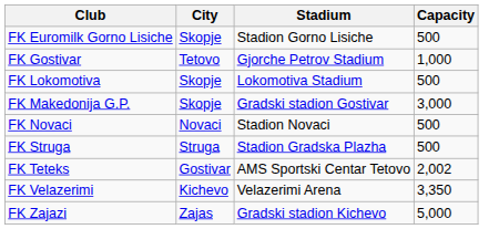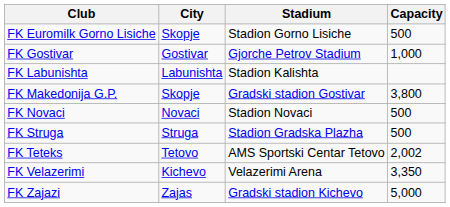 <table class="wikitable sortable">
 <tr>
 <th>Club</th>
 <th>City</th>
 <th>Stadium</th>
 <th>Capacity</th>
 </tr>
 <tr>
 <td><a href='#'>FK Euromilk Gorno Lisiche</a></td>
 <td><a href='#'>Skopje</a></td>
 <td>Stadion Gorno Lisiche</td>
 <td>500</td>
 </tr>
 <tr>
 <td><a href='#'>FK Gostivar</a></td>
-<td><a href='#'>Tetovo</a></td>
+<td><a href='#'>Gostivar</a></td>
 <td><a href='#'>Gjorche Petrov Stadium</a></td>
 <td>1,000</td>
 </tr>
 <tr>
-<td><a href='#'>FK Lokomotiva</a></td>
-<td><a href='#'>Skopje</a></td>
-<td><a href='#'>Lokomotiva Stadium</a></td>
-<td>500</td>
+<td><a href='#'>FK Labunishta</a></td>
+<td><a href='#'>Labunishta</a></td>
+<td>Stadion Kalishta</td>
+<td></td>
 </tr>
 <tr>
 <td><a href='#'>FK Makedonija G.P.</a></td>
 <td><a href='#'>Skopje</a></td>
 <td><a href='#'>Gradski stadion Gostivar</a></td>
-<td>3,000</td>
+<td>3,800</td>
 </tr>
 <tr>
 <td><a href='#'>FK Novaci</a></td>
 <td><a href='#'>Novaci</a></td>
 <td>Stadion Novaci</td>
 <td>500</td>
 </tr>
 <tr>
 <td><a href='#'>FK Struga</a></td>
 <td><a href='#'>Struga</a></td>
 <td><a href='#'>Stadion Gradska Plazha</a></td>
 <td>500</td>
 </tr>
 <tr>
 <td><a href='#'>FK Teteks</a></td>
-<td><a href='#'>Gostivar</a></td>
+<td><a href='#'>Tetovo</a></td>
 <td>AMS Sportski Centar Tetovo</td>
 <td>2,002</td>
 </tr>
 <tr>
 <td><a href='#'>FK Velazerimi</a></td>
 <td><a href='#'>Kichevo</a></td>
 <td>Velazerimi Arena</td>
 <td>3,350</td>
 </tr>
 <tr>
 <td><a href='#'>FK Zajazi</a></td>
 <td><a href='#'>Zajas</a></td>
 <td><a href='#'>Gradski stadion Kichevo</a></td>
 <td>5,000</td>
 </tr>
 </table>
